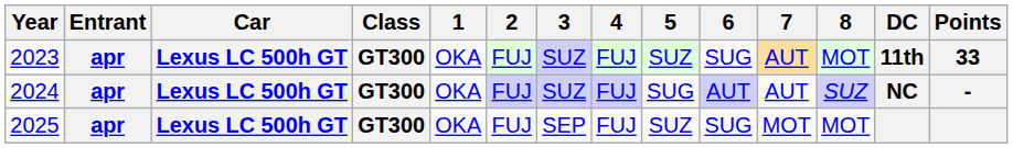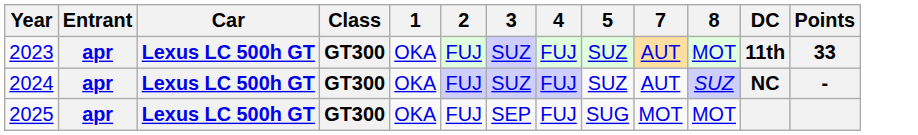 <table class="wikitable" style="text-align:center; font-size:90%">
 <tr>
 <th>Year</th>
 <th>Entrant</th>
 <th>Car</th>
 <th>Class</th>
 <th>1</th>
 <th>2</th>
 <th>3</th>
 <th>4</th>
 <th>5</th>
-<th>6</th>
 <th>7</th>
 <th>8</th>
 <th>DC</th>
 <th>Points</th>
 </tr>
 <tr>
 <td><a href='#'>2023</a></td>
 <th><a href='#'>apr</a></th>
 <th><a href='#'>Lexus LC 500h GT</a></th>
 <th>GT300</th>
 <td style="background:#;"><a href='#'>OKA</a><br></td>
 <td style="background:#DFFFDF;"><a href='#'>FUJ</a><br></td>
 <td style="background:#CFCFFF;"><a href='#'>SUZ</a><br></td>
 <td style="background:#DFFFDF;"><a href='#'>FUJ</a><br></td>
 <td style="background:#DFFFDF;"><a href='#'>SUZ</a><br></td>
-<td style="background:#;"><a href='#'>SUG</a><br></td>
 <td style="background:#FFDF9F;"><a href='#'>AUT</a><br></td>
 <td style="background:#DFFFDF;"><a href='#'>MOT</a><br></td>
 <th>11th</th>
 <th>33</th>
 </tr>
 <tr>
 <td><a href='#'>2024</a></td>
 <th><a href='#'>apr</a></th>
 <th><a href='#'>Lexus LC 500h GT</a></th>
 <th>GT300</th>
 <td style="background:#;"><a href='#'>OKA</a><br></td>
 <td style="background:#CFCFFF;"><a href='#'>FUJ</a><br></td>
 <td style="background:#CFCFFF;"><a href='#'>SUZ</a><br></td>
 <td style="background:#CFCFFF;"><a href='#'>FUJ</a><br></td>
-<td style="background:#;"><a href='#'>SUG</a><br></td>
-<td style="background:#CFCFFF;"><a href='#'>AUT</a><br></td>
+<td style="background:#;"><a href='#'>SUZ</a><br></td>
 <td style="background:#;"><a href='#'>AUT</a><br></td>
 <td style="background:#CFCFFF;"><em><a href='#'>SUZ</a><br></em></td>
 <th>NC</th>
 <th>-</th>
 </tr>
 <tr>
 <td><a href='#'>2025</a></td>
 <th><a href='#'>apr</a></th>
 <th><a href='#'>Lexus LC 500h GT</a></th>
 <th>GT300</th>
 <td style="background:#;"><a href='#'>OKA</a><br></td>
 <td style="background:#;"><a href='#'>FUJ</a><br></td>
 <td style="background:#;"><a href='#'>SEP</a><br></td>
 <td style="background:#;"><a href='#'>FUJ</a><br></td>
-<td style="background:#;"><a href='#'>SUZ</a><br></td>
 <td style="background:#;"><a href='#'>SUG</a><br></td>
 <td style="background:#;"><a href='#'>MOT</a><br></td>
 <td style="background:#;"><a href='#'>MOT</a><br></td>
 <th></th>
 <th></th>
 </tr>
 </table>
